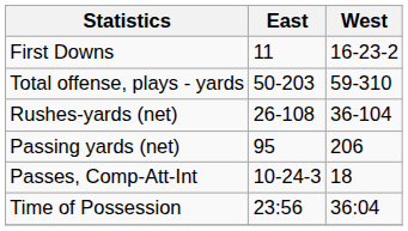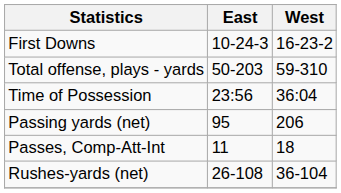 <table class="wikitable">
 <tr>
 <th>Statistics</th>
 <th>East</th>
 <th>West</th>
 </tr>
 <tr>
 <td>First Downs</td>
-<td>11</td>
+<td>10-24-3</td>
 <td>16-23-2</td>
 </tr>
 <tr>
 <td>Total offense, plays - yards</td>
 <td>50-203</td>
 <td>59-310</td>
 </tr>
 <tr>
-<td>Rushes-yards (net)</td>
-<td>26-108</td>
-<td>36-104</td>
+<td>Time of Possession</td>
+<td>23:56</td>
+<td>36:04</td>
 </tr>
 <tr>
 <td>Passing yards (net)</td>
 <td>95</td>
 <td>206</td>
 </tr>
 <tr>
 <td>Passes, Comp-Att-Int</td>
-<td>10-24-3</td>
+<td>11</td>
 <td>18</td>
 </tr>
 <tr>
-<td>Time of Possession</td>
-<td>23:56</td>
-<td>36:04</td>
+<td>Rushes-yards (net)</td>
+<td>26-108</td>
+<td>36-104</td>
 </tr>
 <tr>
 </tr>
 </table>
